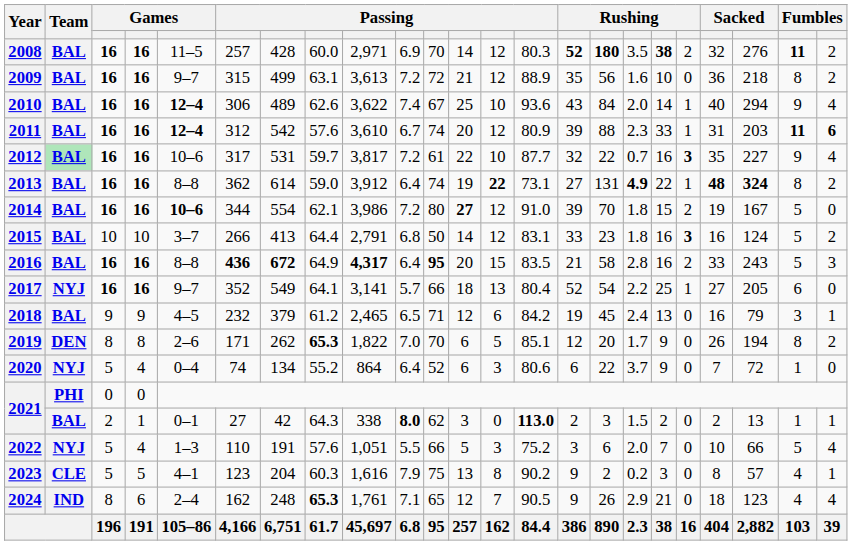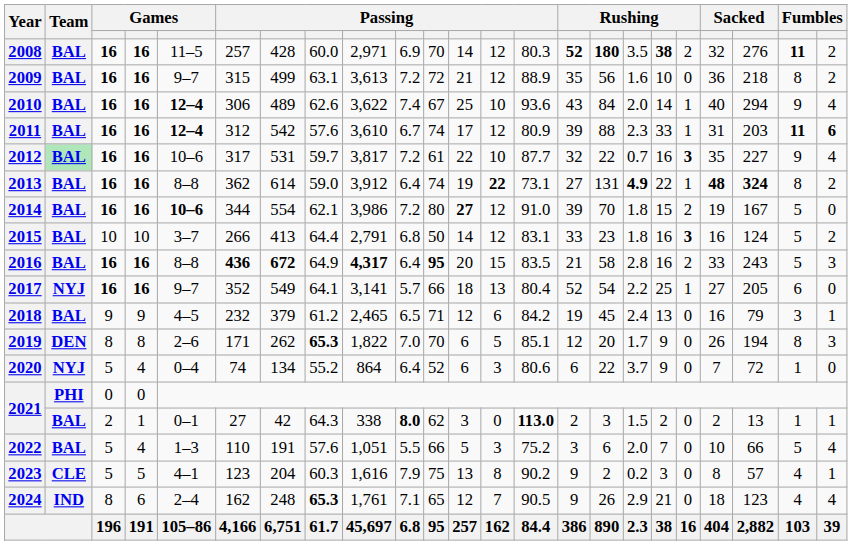 <table class="wikitable" style="text-align:center;">
 <tr>
 <th rowspan="2">Year</th>
 <th rowspan="2">Team</th>
 <th colspan="3">Games</th>
 <th colspan="9">Passing</th>
 <th colspan="5">Rushing</th>
 <th colspan="2">Sacked</th>
 <th colspan="2">Fumbles</th>
 </tr>
 <tr>
 <th></th>
 <th></th>
 <th></th>
 <th></th>
 <th></th>
 <th></th>
 <th></th>
 <th></th>
 <th></th>
 <th></th>
 <th></th>
 <th></th>
 <th></th>
 <th></th>
 <th></th>
 <th></th>
 <th></th>
 <th></th>
 <th></th>
 <th></th>
 <th></th>
 </tr>
 <tr>
 <th><a href='#'>2008</a></th>
 <th><a href='#'>BAL</a></th>
 <td><strong>16</strong></td>
 <td><strong>16</strong></td>
 <td>11–5</td>
 <td>257</td>
 <td>428</td>
 <td>60.0</td>
 <td>2,971</td>
 <td>6.9</td>
 <td>70</td>
 <td>14</td>
 <td>12</td>
 <td>80.3</td>
 <td><strong>52</strong></td>
 <td><strong>180</strong></td>
 <td>3.5</td>
 <td><strong>38</strong></td>
 <td>2</td>
 <td>32</td>
 <td>276</td>
 <td><strong>11</strong></td>
 <td>2</td>
 </tr>
 <tr>
 <th><a href='#'>2009</a></th>
 <th><a href='#'>BAL</a></th>
 <td><strong>16</strong></td>
 <td><strong>16</strong></td>
 <td>9–7</td>
 <td>315</td>
 <td>499</td>
 <td>63.1</td>
 <td>3,613</td>
 <td>7.2</td>
 <td>72</td>
 <td>21</td>
 <td>12</td>
 <td>88.9</td>
 <td>35</td>
 <td>56</td>
 <td>1.6</td>
 <td>10</td>
 <td>0</td>
 <td>36</td>
 <td>218</td>
 <td>8</td>
 <td>2</td>
 </tr>
 <tr>
 <th><a href='#'>2010</a></th>
 <th><a href='#'>BAL</a></th>
 <td><strong>16</strong></td>
 <td><strong>16</strong></td>
 <td><strong>12–4</strong></td>
 <td>306</td>
 <td>489</td>
 <td>62.6</td>
 <td>3,622</td>
 <td>7.4</td>
 <td>67</td>
 <td>25</td>
 <td>10</td>
 <td>93.6</td>
 <td>43</td>
 <td>84</td>
 <td>2.0</td>
 <td>14</td>
 <td>1</td>
 <td>40</td>
 <td>294</td>
 <td>9</td>
 <td>4</td>
 </tr>
 <tr>
 <th><a href='#'>2011</a></th>
 <th><a href='#'>BAL</a></th>
 <td><strong>16</strong></td>
 <td><strong>16</strong></td>
 <td><strong>12–4</strong></td>
 <td>312</td>
 <td>542</td>
 <td>57.6</td>
 <td>3,610</td>
 <td>6.7</td>
 <td>74</td>
-<td>20</td>
+<td>17</td>
 <td>12</td>
 <td>80.9</td>
 <td>39</td>
 <td>88</td>
 <td>2.3</td>
 <td>33</td>
 <td>1</td>
 <td>31</td>
 <td>203</td>
 <td><strong>11</strong></td>
 <td><strong>6</strong></td>
 </tr>
 <tr>
 <th><a href='#'>2012</a></th>
 <th style="background:#afe6ba;"><a href='#'>BAL</a></th>
 <td><strong>16</strong></td>
 <td><strong>16</strong></td>
 <td>10–6</td>
 <td>317</td>
 <td>531</td>
 <td>59.7</td>
 <td>3,817</td>
 <td>7.2</td>
 <td>61</td>
 <td>22</td>
 <td>10</td>
 <td>87.7</td>
 <td>32</td>
 <td>22</td>
 <td>0.7</td>
 <td>16</td>
 <td><strong>3</strong></td>
 <td>35</td>
 <td>227</td>
 <td>9</td>
 <td>4</td>
 </tr>
 <tr>
 <th><a href='#'>2013</a></th>
 <th><a href='#'>BAL</a></th>
 <td><strong>16</strong></td>
 <td><strong>16</strong></td>
 <td>8–8</td>
 <td>362</td>
 <td>614</td>
 <td>59.0</td>
 <td>3,912</td>
 <td>6.4</td>
 <td>74</td>
 <td>19</td>
 <td><strong>22</strong></td>
 <td>73.1</td>
 <td>27</td>
 <td>131</td>
 <td><strong>4.9</strong></td>
 <td>22</td>
 <td>1</td>
 <td><strong>48</strong></td>
 <td><strong>324</strong></td>
 <td>8</td>
 <td>2</td>
 </tr>
 <tr>
 <th><a href='#'>2014</a></th>
 <th><a href='#'>BAL</a></th>
 <td><strong>16</strong></td>
 <td><strong>16</strong></td>
 <td><strong>10–6</strong></td>
 <td>344</td>
 <td>554</td>
 <td>62.1</td>
 <td>3,986</td>
 <td>7.2</td>
 <td>80</td>
 <td><strong>27</strong></td>
 <td>12</td>
 <td>91.0</td>
 <td>39</td>
 <td>70</td>
 <td>1.8</td>
 <td>15</td>
 <td>2</td>
 <td>19</td>
 <td>167</td>
 <td>5</td>
 <td>0</td>
 </tr>
 <tr>
 <th><a href='#'>2015</a></th>
 <th><a href='#'>BAL</a></th>
 <td>10</td>
 <td>10</td>
 <td>3–7</td>
 <td>266</td>
 <td>413</td>
 <td>64.4</td>
 <td>2,791</td>
 <td>6.8</td>
 <td>50</td>
 <td>14</td>
 <td>12</td>
 <td>83.1</td>
 <td>33</td>
 <td>23</td>
 <td>1.8</td>
 <td>16</td>
 <td><strong>3</strong></td>
 <td>16</td>
 <td>124</td>
 <td>5</td>
 <td>2</td>
 </tr>
 <tr>
 <th><a href='#'>2016</a></th>
 <th><a href='#'>BAL</a></th>
 <td><strong>16</strong></td>
 <td><strong>16</strong></td>
 <td>8–8</td>
 <td><strong>436</strong></td>
 <td><strong>672</strong></td>
 <td>64.9</td>
 <td><strong>4,317</strong></td>
 <td>6.4</td>
 <td><strong>95</strong></td>
 <td>20</td>
 <td>15</td>
 <td>83.5</td>
 <td>21</td>
 <td>58</td>
 <td>2.8</td>
 <td>16</td>
 <td>2</td>
 <td>33</td>
 <td>243</td>
 <td>5</td>
 <td>3</td>
 </tr>
 <tr>
 <th><a href='#'>2017</a></th>
 <th><a href='#'>NYJ</a></th>
 <td><strong>16</strong></td>
 <td><strong>16</strong></td>
 <td>9–7</td>
 <td>352</td>
 <td>549</td>
 <td>64.1</td>
 <td>3,141</td>
 <td>5.7</td>
 <td>66</td>
 <td>18</td>
 <td>13</td>
 <td>80.4</td>
 <td>52</td>
 <td>54</td>
 <td>2.2</td>
 <td>25</td>
 <td>1</td>
 <td>27</td>
 <td>205</td>
 <td>6</td>
 <td>0</td>
 </tr>
 <tr>
 <th><a href='#'>2018</a></th>
 <th><a href='#'>BAL</a></th>
 <td>9</td>
 <td>9</td>
 <td>4–5</td>
 <td>232</td>
 <td>379</td>
 <td>61.2</td>
 <td>2,465</td>
 <td>6.5</td>
 <td>71</td>
 <td>12</td>
 <td>6</td>
 <td>84.2</td>
 <td>19</td>
 <td>45</td>
 <td>2.4</td>
 <td>13</td>
 <td>0</td>
 <td>16</td>
 <td>79</td>
 <td>3</td>
 <td>1</td>
 </tr>
 <tr>
 <th><a href='#'>2019</a></th>
 <th><a href='#'>DEN</a></th>
 <td>8</td>
 <td>8</td>
 <td>2–6</td>
 <td>171</td>
 <td>262</td>
 <td><strong>65.3</strong></td>
 <td>1,822</td>
 <td>7.0</td>
 <td>70</td>
 <td>6</td>
 <td>5</td>
 <td>85.1</td>
 <td>12</td>
 <td>20</td>
 <td>1.7</td>
 <td>9</td>
 <td>0</td>
 <td>26</td>
 <td>194</td>
 <td>8</td>
-<td>2</td>
+<td>3</td>
 </tr>
 <tr>
 <th><a href='#'>2020</a></th>
 <th><a href='#'>NYJ</a></th>
 <td>5</td>
 <td>4</td>
 <td>0–4</td>
 <td>74</td>
 <td>134</td>
 <td>55.2</td>
 <td>864</td>
 <td>6.4</td>
 <td>52</td>
 <td>6</td>
 <td>3</td>
 <td>80.6</td>
 <td>6</td>
 <td>22</td>
 <td>3.7</td>
 <td>9</td>
 <td>0</td>
 <td>7</td>
 <td>72</td>
 <td>1</td>
 <td>0</td>
 </tr>
 <tr>
 <th rowspan="2"><a href='#'>2021</a></th>
 <th><a href='#'>PHI</a></th>
 <td>0</td>
 <td>0</td>
 <td colspan="19"></td>
 </tr>
 <tr>
 <th><a href='#'>BAL</a></th>
 <td>2</td>
 <td>1</td>
 <td>0–1</td>
 <td>27</td>
 <td>42</td>
 <td>64.3</td>
 <td>338</td>
 <td><strong>8.0</strong></td>
 <td>62</td>
 <td>3</td>
 <td>0</td>
 <td><strong>113.0</strong></td>
 <td>2</td>
 <td>3</td>
 <td>1.5</td>
 <td>2</td>
 <td>0</td>
 <td>2</td>
 <td>13</td>
 <td>1</td>
 <td>1</td>
 </tr>
 <tr>
 <th><a href='#'>2022</a></th>
-<th><a href='#'>NYJ</a></th>
+<th><a href='#'>BAL</a></th>
 <td>5</td>
 <td>4</td>
 <td>1–3</td>
 <td>110</td>
 <td>191</td>
 <td>57.6</td>
 <td>1,051</td>
 <td>5.5</td>
 <td>66</td>
 <td>5</td>
 <td>3</td>
 <td>75.2</td>
 <td>3</td>
 <td>6</td>
 <td>2.0</td>
 <td>7</td>
 <td>0</td>
 <td>10</td>
 <td>66</td>
 <td>5</td>
 <td>4</td>
 </tr>
 <tr>
 <th><a href='#'>2023</a></th>
 <th><a href='#'>CLE</a></th>
 <td>5</td>
 <td>5</td>
 <td>4–1</td>
 <td>123</td>
 <td>204</td>
 <td>60.3</td>
 <td>1,616</td>
 <td>7.9</td>
 <td>75</td>
 <td>13</td>
 <td>8</td>
 <td>90.2</td>
 <td>9</td>
 <td>2</td>
 <td>0.2</td>
 <td>3</td>
 <td>0</td>
 <td>8</td>
 <td>57</td>
 <td>4</td>
 <td>1</td>
 </tr>
 <tr>
 <th><a href='#'>2024</a></th>
 <th><a href='#'>IND</a></th>
 <td>8</td>
 <td>6</td>
 <td>2–4</td>
 <td>162</td>
 <td>248</td>
 <td><strong>65.3</strong></td>
 <td>1,761</td>
 <td>7.1</td>
 <td>65</td>
 <td>12</td>
 <td>7</td>
 <td>90.5</td>
 <td>9</td>
 <td>26</td>
 <td>2.9</td>
 <td>21</td>
 <td>0</td>
 <td>18</td>
 <td>123</td>
 <td>4</td>
 <td>4</td>
 </tr>
 <tr>
 <th colspan="2"></th>
 <th>196</th>
 <th>191</th>
 <th>105–86</th>
 <th>4,166</th>
 <th>6,751</th>
 <th>61.7</th>
 <th>45,697</th>
 <th>6.8</th>
 <th>95</th>
 <th>257</th>
 <th>162</th>
 <th>84.4</th>
 <th>386</th>
 <th>890</th>
 <th>2.3</th>
 <th>38</th>
 <th>16</th>
 <th>404</th>
 <th>2,882</th>
 <th>103</th>
 <th>39</th>
 </tr>
 </table>
